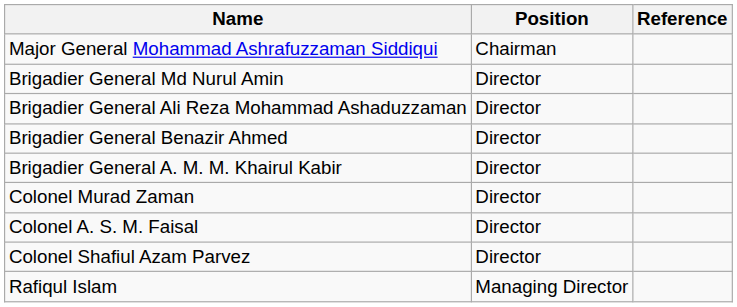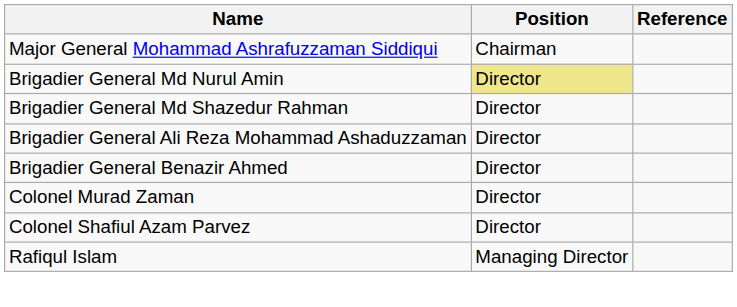 <table class="wikitable">
 <tr>
 <th>Name</th>
 <th>Position</th>
 <th>Reference</th>
 </tr>
 <tr>
 <td>Major General <a href='#'>Mohammad Ashrafuzzaman Siddiqui</a></td>
 <td>Chairman</td>
 <td></td>
 </tr>
 <tr>
 <td>Brigadier General Md Nurul Amin</td>
+<td style="background: khaki;">Director</td>
+<td></td>
+</tr>
+<tr>
+<td>Brigadier General Md Shazedur Rahman</td>
 <td>Director</td>
 <td></td>
 </tr>
 <tr>
 <td>Brigadier General Ali Reza Mohammad Ashaduzzaman</td>
 <td>Director</td>
 <td></td>
 </tr>
 <tr>
 <td>Brigadier General Benazir Ahmed</td>
 <td>Director</td>
 <td></td>
 </tr>
 <tr>
-<td>Brigadier General A. M. M. Khairul Kabir</td>
-<td>Director</td>
-<td></td>
-</tr>
-<tr>
 <td>Colonel Murad Zaman</td>
-<td>Director</td>
-<td></td>
-</tr>
-<tr>
-<td>Colonel A. S. M. Faisal</td>
 <td>Director</td>
 <td></td>
 </tr>
 <tr>
 <td>Colonel Shafiul Azam Parvez</td>
 <td>Director</td>
 <td></td>
 </tr>
 <tr>
 <td>Rafiqul Islam</td>
 <td>Managing Director</td>
 <td></td>
 </tr>
 </table>
